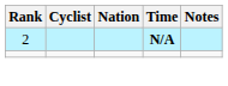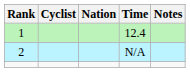 <table class="wikitable sortable" style="text-align:center">
 <tr>
 <th>Rank</th>
 <th>Cyclist</th>
 <th>Nation</th>
 <th>Time</th>
 <th>Notes</th>
 </tr>
+<tr bgcolor=bbf3bb>
+<td>1</td>
+<td align=left></td>
+<td align=left></td>
+<td>12.4</td>
+<td></td>
+</tr>
 <tr bgcolor=bbf3ff>
 <td>2</td>
 <td align=left></td>
 <td align=left></td>
-<td><strong>N/A</strong></td>
+<td>N/A</td>
 <td></td>
 </tr>
 <tr>
 <td></td>
 <td align=left></td>
 <td align=left></td>
 <td></td>
 <td></td>
 </tr>
 </table>
